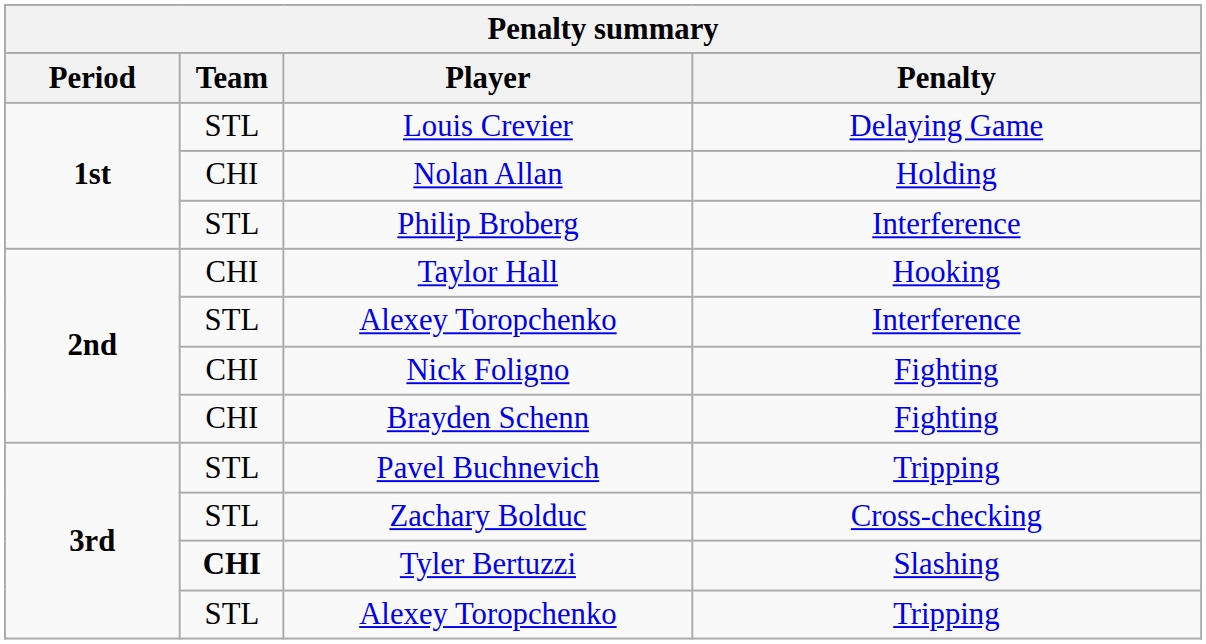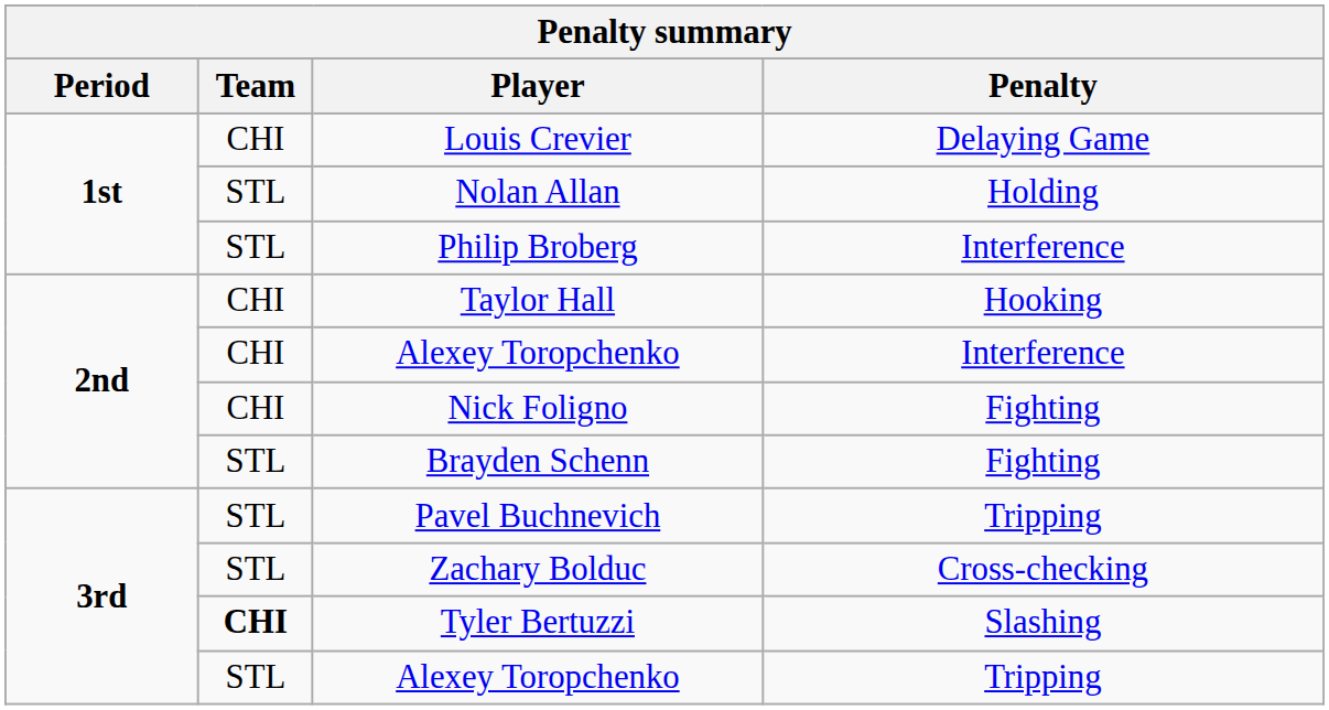 <table style="width:100%;" class="wikitable">
 <tr>
 <th colspan=6>Penalty summary</th>
 </tr>
 <tr>
 <th style="width:12%;">Period</th>
 <th style="width:7%;">Team</th>
 <th style="width:28%;">Player</th>
 <th style="width:35%;">Penalty</th>
 </tr>
 <tr style="text-align:center;">
 <td rowspan=3><strong>1st</strong></td>
-<td>STL</td>
+<td>CHI</td>
 <td><a href='#'>Louis Crevier</a></td>
 <td><a href='#'>Delaying Game</a></td>
 </tr>
 <tr style="text-align:center;">
-<td>CHI</td>
+<td>STL</td>
 <td><a href='#'>Nolan Allan</a></td>
 <td><a href='#'>Holding</a></td>
 </tr>
 <tr style="text-align:center;">
 <td>STL</td>
 <td><a href='#'>Philip Broberg</a></td>
 <td><a href='#'>Interference</a></td>
 </tr>
 <tr style="text-align:center;">
 <td style="text-align:center;" rowspan="4"><strong>2nd</strong></td>
 <td>CHI</td>
 <td><a href='#'>Taylor Hall</a></td>
 <td><a href='#'>Hooking</a></td>
 </tr>
 <tr style="text-align:center;">
-<td>STL</td>
+<td>CHI</td>
 <td><a href='#'>Alexey Toropchenko</a></td>
 <td><a href='#'>Interference</a></td>
 </tr>
 <tr style="text-align:center;">
 <td>CHI</td>
 <td><a href='#'>Nick Foligno</a></td>
 <td><a href='#'>Fighting</a></td>
 </tr>
 <tr style="text-align:center;">
-<td>CHI</td>
+<td>STL</td>
 <td><a href='#'>Brayden Schenn</a></td>
 <td><a href='#'>Fighting</a></td>
 </tr>
 <tr style="text-align:center;">
 <td style="text-align:center;" rowspan=4><strong>3rd</strong></td>
 <td>STL</td>
 <td><a href='#'>Pavel Buchnevich</a></td>
 <td><a href='#'>Tripping</a></td>
 </tr>
 <tr style="text-align:center;">
 <td>STL</td>
 <td><a href='#'>Zachary Bolduc</a></td>
 <td><a href='#'>Cross-checking</a></td>
 </tr>
 <tr style="text-align:center;">
 <td><strong>CHI</strong></td>
 <td><a href='#'>Tyler Bertuzzi</a></td>
 <td><a href='#'>Slashing</a></td>
 </tr>
 <tr style="text-align:center;">
 <td>STL</td>
 <td><a href='#'>Alexey Toropchenko</a></td>
 <td><a href='#'>Tripping</a></td>
 </tr>
 </table>
